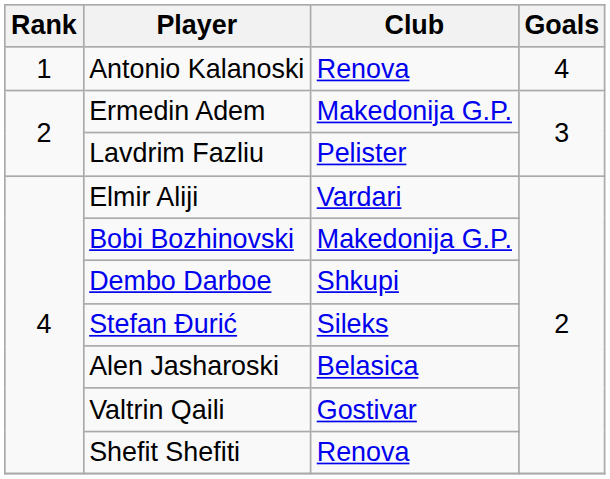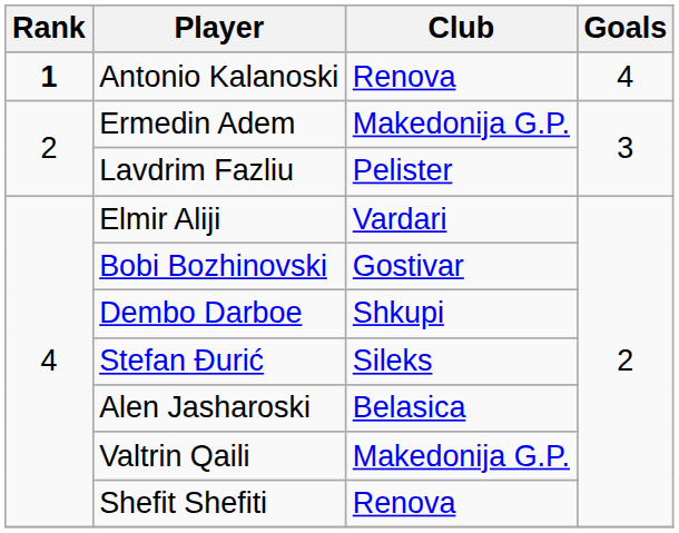 <table class="wikitable" style="text-align:center">
 <tr>
 <th>Rank</th>
 <th>Player</th>
 <th>Club</th>
 <th>Goals</th>
 </tr>
 <tr>
-<td>1</td>
+<td><strong>1</strong></td>
 <td align="left"> Antonio Kalanoski</td>
 <td align="left"><a href='#'>Renova</a></td>
 <td>4</td>
 </tr>
 <tr>
 <td rowspan="2">2</td>
 <td align="left"> Ermedin Adem</td>
 <td align="left"><a href='#'>Makedonija G.P.</a></td>
 <td rowspan="2">3</td>
 </tr>
 <tr>
 <td align="left"> Lavdrim Fazliu</td>
 <td align="left"><a href='#'>Pelister</a></td>
 </tr>
 <tr>
 <td rowspan="7">4</td>
 <td align="left"> Elmir Aliji</td>
 <td align="left"><a href='#'>Vardari</a></td>
 <td rowspan="7">2</td>
 </tr>
 <tr>
 <td align="left"> <a href='#'>Bobi Bozhinovski</a></td>
-<td align="left"><a href='#'>Makedonija G.P.</a></td>
+<td align="left"><a href='#'>Gostivar</a></td>
 </tr>
 <tr>
 <td align="left"> <a href='#'>Dembo Darboe</a></td>
 <td align="left"><a href='#'>Shkupi</a></td>
 </tr>
 <tr>
 <td align="left"> <a href='#'>Stefan Đurić</a></td>
 <td align="left"><a href='#'>Sileks</a></td>
 </tr>
 <tr>
 <td align="left"> Alen Jasharoski</td>
 <td align="left"><a href='#'>Belasica</a></td>
 </tr>
 <tr>
 <td align="left"> Valtrin Qaili</td>
-<td align="left"><a href='#'>Gostivar</a></td>
+<td align="left"><a href='#'>Makedonija G.P.</a></td>
 </tr>
 <tr>
 <td align="left"> Shefit Shefiti</td>
 <td align="left"><a href='#'>Renova</a></td>
 </tr>
 <tr>
 </tr>
 </table>
